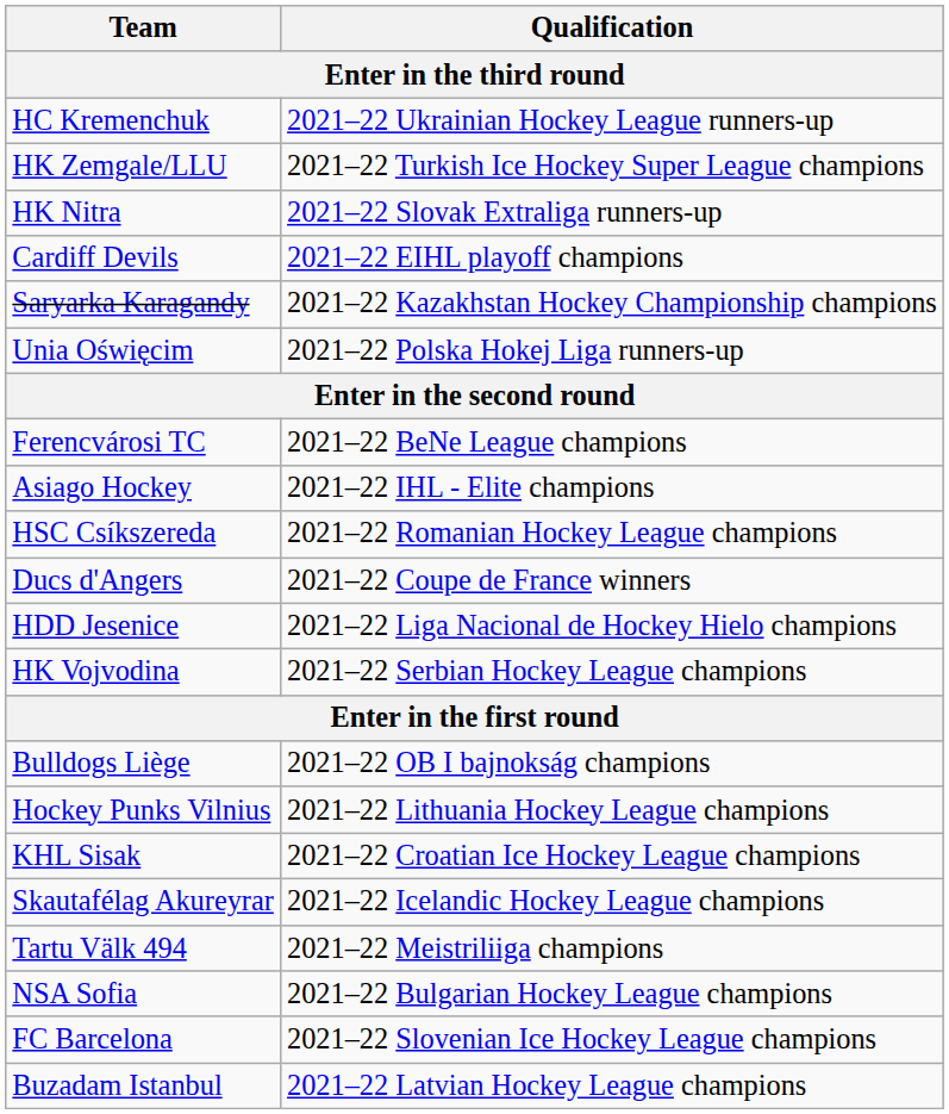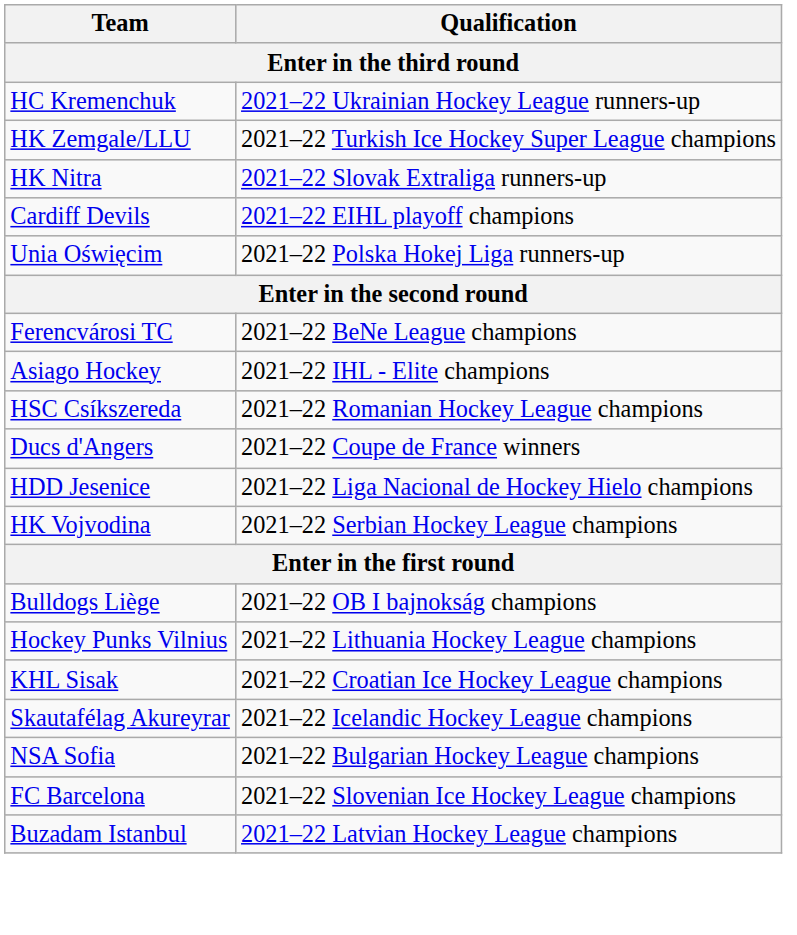 <table class="wikitable">
 <tr>
 <th>Team</th>
 <th>Qualification</th>
 </tr>
 <tr>
 <th colspan=2>Enter in the third round</th>
 </tr>
 <tr>
 <td> <a href='#'>HC Kremenchuk</a></td>
 <td><a href='#'>2021–22 Ukrainian Hockey League</a> runners-up</td>
 </tr>
 <tr>
 <td> <a href='#'>HK Zemgale/LLU</a></td>
 <td>2021–22 <a href='#'>Turkish Ice Hockey Super League</a> champions</td>
 </tr>
 <tr>
 <td> <a href='#'>HK Nitra</a></td>
 <td><a href='#'>2021–22 Slovak Extraliga</a> runners-up</td>
 </tr>
 <tr>
 <td> <a href='#'>Cardiff Devils</a></td>
 <td><a href='#'>2021–22 EIHL playoff</a> champions</td>
-</tr>
-<tr>
-<td> <s><a href='#'>Saryarka Karagandy</a></s></td>
-<td>2021–22 <a href='#'>Kazakhstan Hockey Championship</a> champions</td>
 </tr>
 <tr>
 <td> <a href='#'>Unia Oświęcim</a></td>
 <td>2021–22 <a href='#'>Polska Hokej Liga</a> runners-up</td>
 </tr>
 <tr>
 <th colspan=2>Enter in the second round</th>
 </tr>
 <tr>
 <td> <a href='#'>Ferencvárosi TC</a></td>
 <td>2021–22 <a href='#'>BeNe League</a> champions</td>
 </tr>
 <tr>
 <td> <a href='#'>Asiago Hockey</a></td>
 <td>2021–22 <a href='#'>IHL - Elite</a> champions</td>
 </tr>
 <tr>
 <td> <a href='#'>HSC Csíkszereda</a></td>
 <td>2021–22 <a href='#'>Romanian Hockey League</a> champions</td>
 </tr>
 <tr>
 <td> <a href='#'>Ducs d'Angers</a></td>
 <td>2021–22 <a href='#'>Coupe de France</a> winners</td>
 </tr>
 <tr>
 <td> <a href='#'>HDD Jesenice</a></td>
 <td>2021–22 <a href='#'>Liga Nacional de Hockey Hielo</a> champions</td>
 </tr>
 <tr>
 <td> <a href='#'>HK Vojvodina</a></td>
 <td>2021–22 <a href='#'>Serbian Hockey League</a> champions</td>
 </tr>
 <tr>
 <th colspan=2>Enter in the first round</th>
 </tr>
 <tr>
 <td> <a href='#'>Bulldogs Liège</a></td>
 <td>2021–22 <a href='#'>OB I bajnokság</a> champions</td>
 </tr>
 <tr>
 <td> <a href='#'>Hockey Punks Vilnius</a></td>
 <td>2021–22 <a href='#'>Lithuania Hockey League</a> champions</td>
 </tr>
 <tr>
 <td> <a href='#'>KHL Sisak</a></td>
 <td>2021–22 <a href='#'>Croatian Ice Hockey League</a> champions</td>
 </tr>
 <tr>
 <td> <a href='#'>Skautafélag Akureyrar</a></td>
 <td>2021–22 <a href='#'>Icelandic Hockey League</a> champions</td>
 </tr>
 <tr>
-<td> <a href='#'>Tartu Välk 494</a></td>
-<td>2021–22 <a href='#'>Meistriliiga</a> champions</td>
-</tr>
-<tr>
 <td> <a href='#'>NSA Sofia</a></td>
 <td>2021–22 <a href='#'>Bulgarian Hockey League</a> champions</td>
 </tr>
 <tr>
 <td> <a href='#'>FC Barcelona</a></td>
 <td>2021–22 <a href='#'>Slovenian Ice Hockey League</a> champions</td>
 </tr>
 <tr>
 <td> <a href='#'>Buzadam Istanbul</a></td>
 <td><a href='#'>2021–22 Latvian Hockey League</a> champions</td>
 </tr>
 </table>
